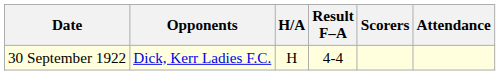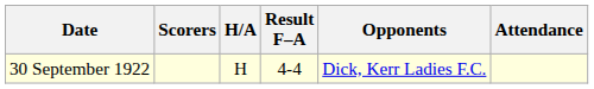 <table class="wikitable" style="text-align:center">
 <tr>
 <th>Date</th>
-<th>Opponents</th>
+<th>Scorers</th>
 <th>H/A</th>
 <th>Result<br>F–A</th>
-<th>Scorers</th>
+<th>Opponents</th>
 <th>Attendance</th>
 </tr>
 <tr bgcolor="#ffffdd">
 <td>30 September 1922</td>
-<td><a href='#'>Dick, Kerr Ladies F.C.</a></td>
+<td></td>
 <td>H</td>
 <td>4-4</td>
-<td></td>
+<td><a href='#'>Dick, Kerr Ladies F.C.</a></td>
 <td></td>
 </tr>
 </table>
